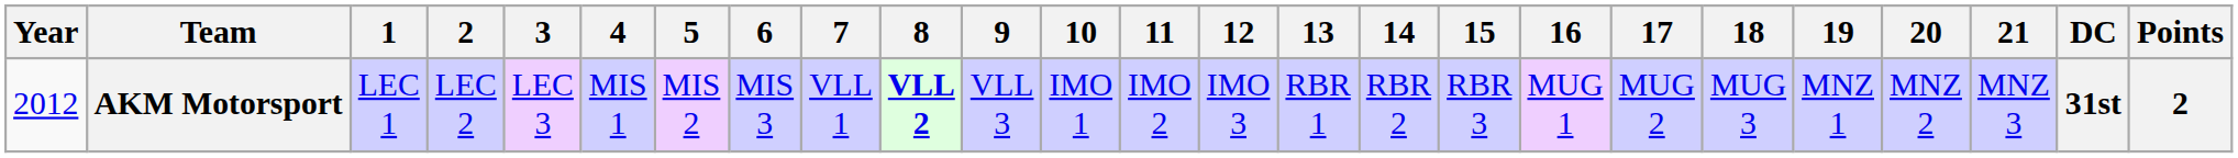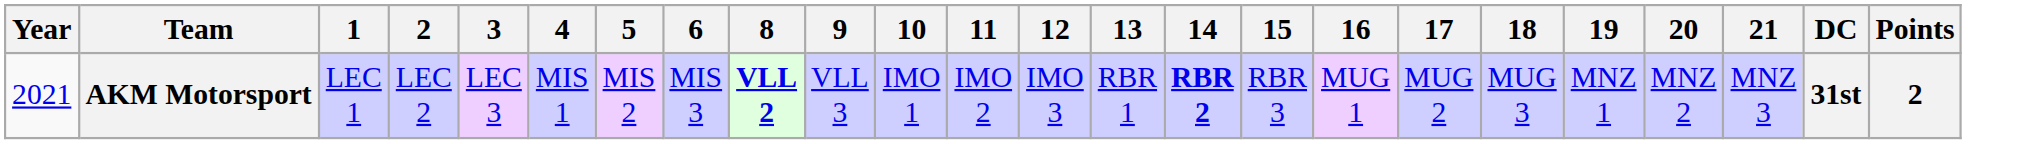 <table class="wikitable" style="text-align:center; font-size:85%">
 <tr>
 <th>Year</th>
 <th>Team</th>
 <th>1</th>
 <th>2</th>
 <th>3</th>
 <th>4</th>
 <th>5</th>
 <th>6</th>
-<th>7</th>
 <th>8</th>
 <th>9</th>
 <th>10</th>
 <th>11</th>
 <th>12</th>
 <th>13</th>
 <th>14</th>
 <th>15</th>
 <th>16</th>
 <th>17</th>
 <th>18</th>
 <th>19</th>
 <th>20</th>
 <th>21</th>
 <th>DC</th>
 <th>Points</th>
 </tr>
 <tr>
-<td><a href='#'>2012</a></td>
+<td><a href='#'>2021</a></td>
 <th nowrap>AKM Motorsport</th>
 <td style="background:#CFCFFF;"><a href='#'>LEC<br>1</a><br></td>
 <td style="background:#CFCFFF;"><a href='#'>LEC<br>2</a><br></td>
 <td style="background:#EFCFFF;"><a href='#'>LEC<br>3</a><br></td>
 <td style="background:#CFCFFF;"><a href='#'>MIS<br>1</a><br></td>
 <td style="background:#EFCFFF;"><a href='#'>MIS<br>2</a><br></td>
 <td style="background:#CFCFFF;"><a href='#'>MIS<br>3</a><br></td>
-<td style="background:#CFCFFF;"><a href='#'>VLL<br>1</a><br></td>
 <td style="background:#DFFFDF;"><strong><a href='#'>VLL<br>2</a><br></strong></td>
 <td style="background:#CFCFFF;"><a href='#'>VLL<br>3</a><br></td>
 <td style="background:#CFCFFF;"><a href='#'>IMO<br>1</a><br></td>
 <td style="background:#CFCFFF;"><a href='#'>IMO<br>2</a><br></td>
 <td style="background:#CFCFFF;"><a href='#'>IMO<br>3</a><br></td>
 <td style="background:#CFCFFF;"><a href='#'>RBR<br>1</a><br></td>
-<td style="background:#CFCFFF;"><a href='#'>RBR<br>2</a><br></td>
+<td style="background:#CFCFFF;"><strong><a href='#'>RBR<br>2</a><br></strong></td>
 <td style="background:#CFCFFF;"><a href='#'>RBR<br>3</a><br></td>
 <td style="background:#EFCFFF;"><a href='#'>MUG<br>1</a><br></td>
 <td style="background:#CFCFFF;"><a href='#'>MUG<br>2</a><br></td>
 <td style="background:#CFCFFF;"><a href='#'>MUG<br>3</a><br></td>
 <td style="background:#CFCFFF;"><a href='#'>MNZ<br>1</a><br></td>
 <td style="background:#CFCFFF;"><a href='#'>MNZ<br>2</a><br></td>
 <td style="background:#CFCFFF;"><a href='#'>MNZ<br>3</a><br></td>
 <th>31st</th>
 <th>2</th>
 </tr>
 </table>
